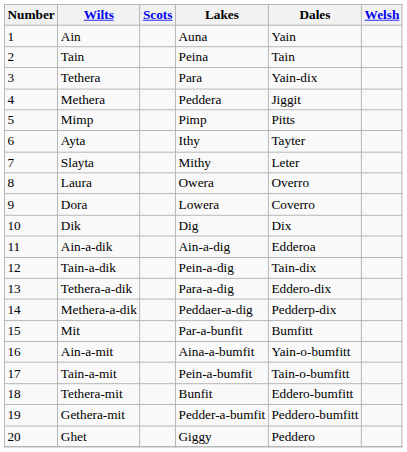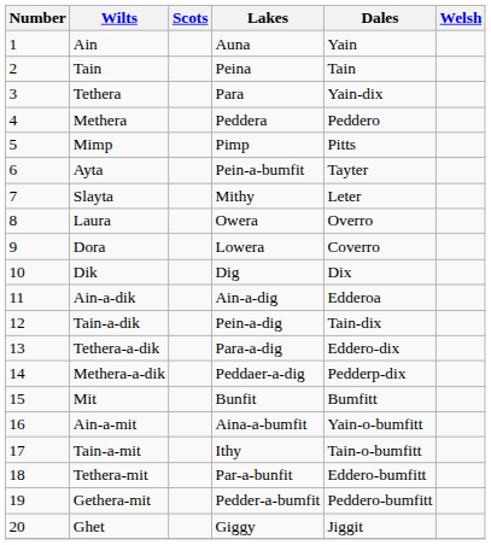 <table class="wikitable">
 <tr>
 <th>Number</th>
 <th><a href='#'>Wilts</a></th>
 <th><a href='#'>Scots</a></th>
 <th>Lakes</th>
 <th>Dales</th>
 <th><a href='#'>Welsh</a></th>
 </tr>
 <tr>
 <td>1</td>
 <td>Ain</td>
 <td></td>
 <td>Auna</td>
 <td>Yain</td>
 <td></td>
 </tr>
 <tr>
 <td>2</td>
 <td>Tain</td>
 <td></td>
 <td>Peina</td>
 <td>Tain</td>
 <td></td>
 </tr>
 <tr>
 <td>3</td>
 <td>Tethera</td>
 <td></td>
 <td>Para</td>
 <td>Yain-dix</td>
 <td></td>
 </tr>
 <tr>
 <td>4</td>
 <td>Methera</td>
 <td></td>
 <td>Peddera</td>
-<td>Jiggit</td>
+<td>Peddero</td>
 <td></td>
 </tr>
 <tr>
 <td>5</td>
 <td>Mimp</td>
 <td></td>
 <td>Pimp</td>
 <td>Pitts</td>
 <td></td>
 </tr>
 <tr>
 <td>6</td>
 <td>Ayta</td>
 <td></td>
-<td>Ithy</td>
+<td>Pein-a-bumfit</td>
 <td>Tayter</td>
 <td></td>
 </tr>
 <tr>
 <td>7</td>
 <td>Slayta</td>
 <td></td>
 <td>Mithy</td>
 <td>Leter</td>
 <td></td>
 </tr>
 <tr>
 <td>8</td>
 <td>Laura</td>
 <td></td>
 <td>Owera</td>
 <td>Overro</td>
 <td></td>
 </tr>
 <tr>
 <td>9</td>
 <td>Dora</td>
 <td></td>
 <td>Lowera</td>
 <td>Coverro</td>
 <td></td>
 </tr>
 <tr>
 <td>10</td>
 <td>Dik</td>
 <td></td>
 <td>Dig</td>
 <td>Dix</td>
 <td></td>
 </tr>
 <tr>
 <td>11</td>
 <td>Ain-a-dik</td>
 <td></td>
 <td>Ain-a-dig</td>
 <td>Edderoa</td>
 <td></td>
 </tr>
 <tr>
 <td>12</td>
 <td>Tain-a-dik</td>
 <td></td>
 <td>Pein-a-dig</td>
 <td>Tain-dix</td>
 <td></td>
 </tr>
 <tr>
 <td>13</td>
 <td>Tethera-a-dik</td>
 <td></td>
 <td>Para-a-dig</td>
 <td>Eddero-dix</td>
 <td></td>
 </tr>
 <tr>
 <td>14</td>
 <td>Methera-a-dik</td>
 <td></td>
 <td>Peddaer-a-dig</td>
 <td>Pedderp-dix</td>
 <td></td>
 </tr>
 <tr>
 <td>15</td>
 <td>Mit</td>
 <td></td>
-<td>Par-a-bunfit</td>
+<td>Bunfit</td>
 <td>Bumfitt</td>
 <td></td>
 </tr>
 <tr>
 <td>16</td>
 <td>Ain-a-mit</td>
 <td></td>
 <td>Aina-a-bumfit</td>
 <td>Yain-o-bumfitt</td>
 <td></td>
 </tr>
 <tr>
 <td>17</td>
 <td>Tain-a-mit</td>
 <td></td>
-<td>Pein-a-bumfit</td>
+<td>Ithy</td>
 <td>Tain-o-bumfitt</td>
 <td></td>
 </tr>
 <tr>
 <td>18</td>
 <td>Tethera-mit</td>
 <td></td>
-<td>Bunfit</td>
+<td>Par-a-bunfit</td>
 <td>Eddero-bumfitt</td>
 <td></td>
 </tr>
 <tr>
 <td>19</td>
 <td>Gethera-mit</td>
 <td></td>
 <td>Pedder-a-bumfit</td>
 <td>Peddero-bumfitt</td>
 <td></td>
 </tr>
 <tr>
 <td>20</td>
 <td>Ghet</td>
 <td></td>
 <td>Giggy</td>
-<td>Peddero</td>
+<td>Jiggit</td>
 <td></td>
 </tr>
 <tr>
 </tr>
 </table>
